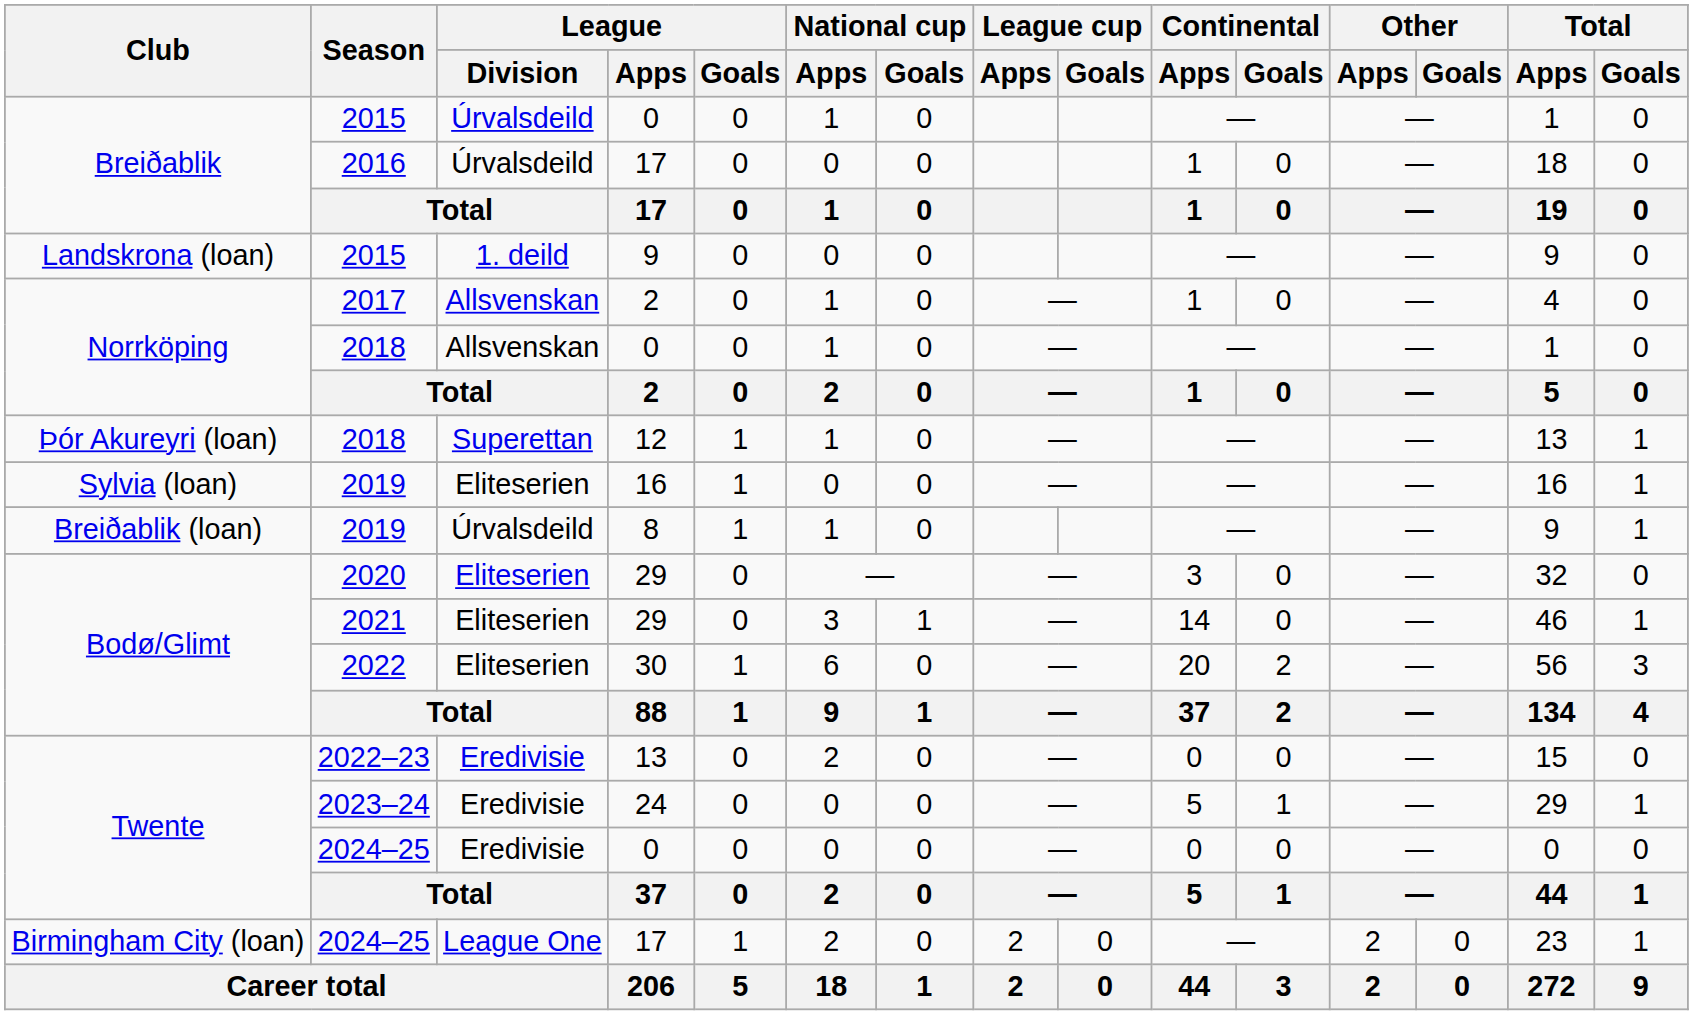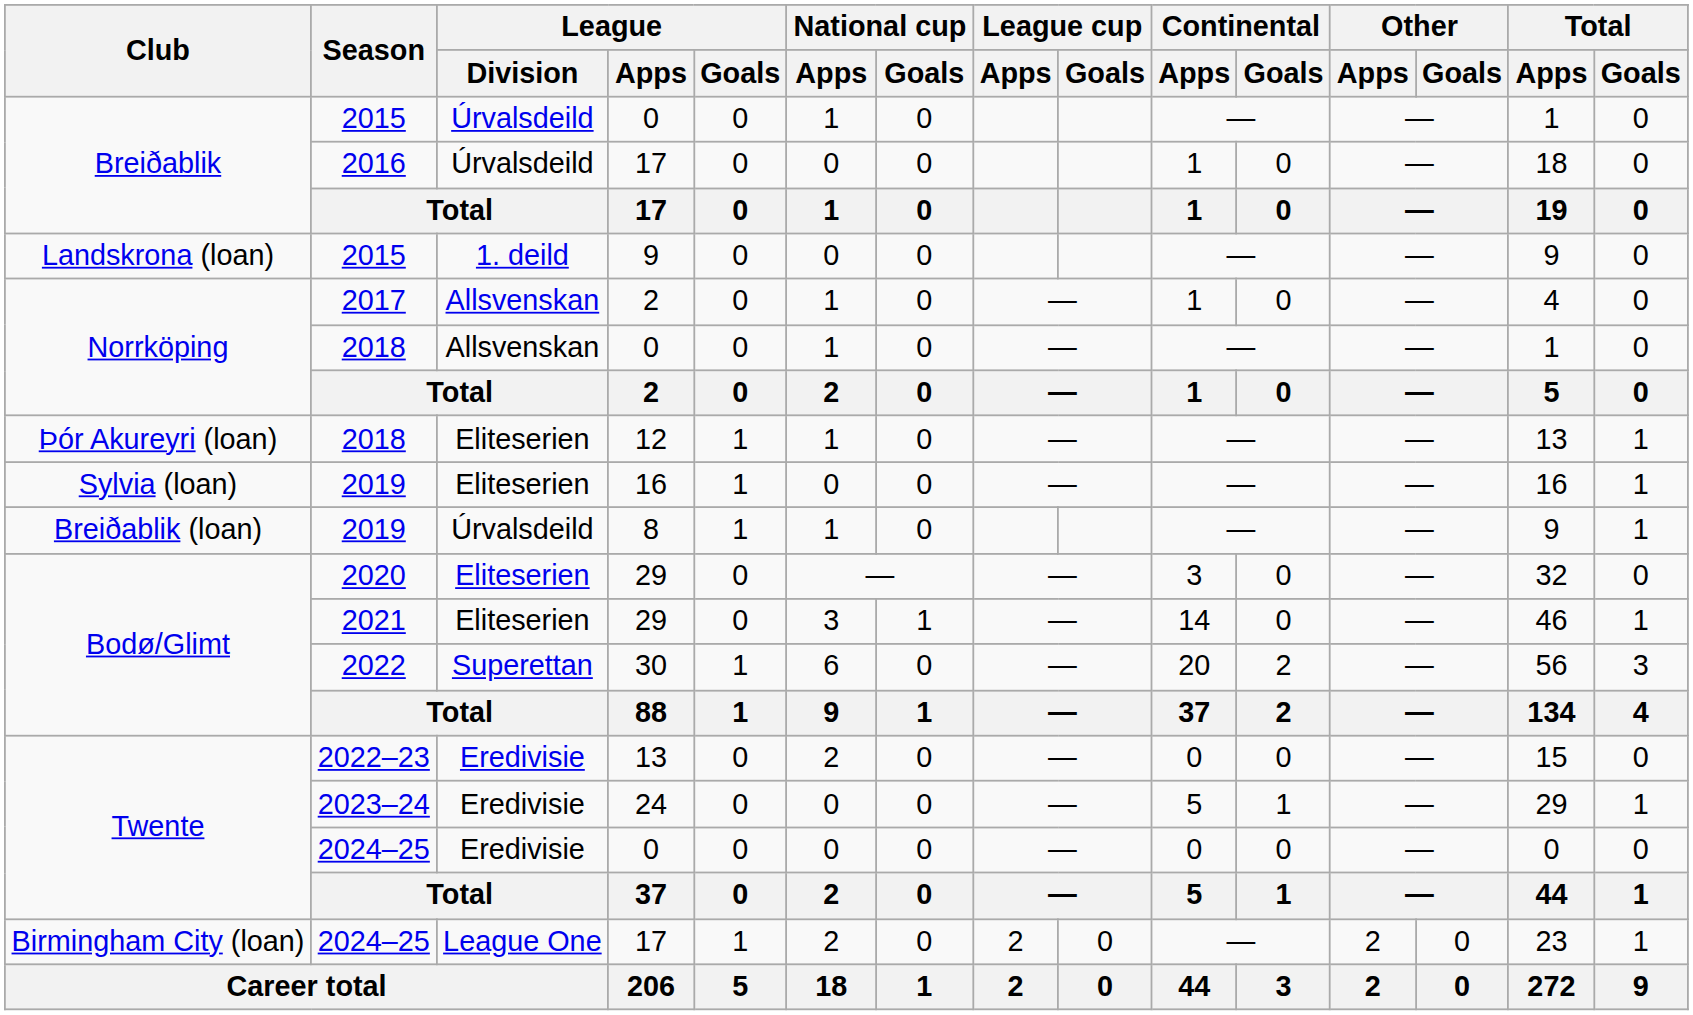 <table class="wikitable" style="text-align:center">
 <tr>
 <th rowspan="2">Club</th>
 <th rowspan="2">Season</th>
 <th colspan="3">League</th>
 <th colspan="2">National cup</th>
 <th colspan="2">League cup</th>
 <th colspan="2">Continental</th>
 <th colspan="2">Other</th>
 <th colspan="2">Total</th>
 </tr>
 <tr>
 <th>Division</th>
 <th>Apps</th>
 <th>Goals</th>
 <th>Apps</th>
 <th>Goals</th>
 <th>Apps</th>
 <th>Goals</th>
 <th>Apps</th>
 <th>Goals</th>
 <th>Apps</th>
 <th>Goals</th>
 <th>Apps</th>
 <th>Goals</th>
 </tr>
 <tr>
 <td rowspan="3"><a href='#'>Breiðablik</a></td>
 <td><a href='#'>2015</a></td>
 <td><a href='#'>Úrvalsdeild</a></td>
 <td>0</td>
 <td>0</td>
 <td>1</td>
 <td>0</td>
 <td></td>
 <td></td>
 <td colspan="2">—</td>
 <td colspan="2">—</td>
 <td>1</td>
 <td>0</td>
 </tr>
 <tr>
 <td><a href='#'>2016</a></td>
 <td>Úrvalsdeild</td>
 <td>17</td>
 <td>0</td>
 <td>0</td>
 <td>0</td>
 <td></td>
 <td></td>
 <td>1</td>
 <td>0</td>
 <td colspan="2">—</td>
 <td>18</td>
 <td>0</td>
 </tr>
 <tr>
 <th colspan="2">Total</th>
 <th>17</th>
 <th>0</th>
 <th>1</th>
 <th>0</th>
 <th></th>
 <th></th>
 <th>1</th>
 <th>0</th>
 <th colspan="2">—</th>
 <th>19</th>
 <th>0</th>
 </tr>
 <tr>
 <td><a href='#'>Landskrona</a> (loan)</td>
 <td><a href='#'>2015</a></td>
 <td><a href='#'>1. deild</a></td>
 <td>9</td>
 <td>0</td>
 <td>0</td>
 <td>0</td>
 <td></td>
 <td></td>
 <td colspan="2">—</td>
 <td colspan="2">—</td>
 <td>9</td>
 <td>0</td>
 </tr>
 <tr>
 <td rowspan="3"><a href='#'>Norrköping</a></td>
 <td><a href='#'>2017</a></td>
 <td><a href='#'>Allsvenskan</a></td>
 <td>2</td>
 <td>0</td>
 <td>1</td>
 <td>0</td>
 <td colspan="2">—</td>
 <td>1</td>
 <td>0</td>
 <td colspan="2">—</td>
 <td>4</td>
 <td>0</td>
 </tr>
 <tr>
 <td><a href='#'>2018</a></td>
 <td>Allsvenskan</td>
 <td>0</td>
 <td>0</td>
 <td>1</td>
 <td>0</td>
 <td colspan="2">—</td>
 <td colspan="2">—</td>
 <td colspan="2">—</td>
 <td>1</td>
 <td>0</td>
 </tr>
 <tr>
 <th colspan="2">Total</th>
 <th>2</th>
 <th>0</th>
 <th>2</th>
 <th>0</th>
 <th colspan="2">—</th>
 <th>1</th>
 <th>0</th>
 <th colspan="2">—</th>
 <th>5</th>
 <th>0</th>
 </tr>
 <tr>
 <td><a href='#'>Þór Akureyri</a> (loan)</td>
 <td><a href='#'>2018</a></td>
-<td><a href='#'>Superettan</a></td>
+<td>Eliteserien</td>
 <td>12</td>
 <td>1</td>
 <td>1</td>
 <td>0</td>
 <td colspan="2">—</td>
 <td colspan="2">—</td>
 <td colspan="2">—</td>
 <td>13</td>
 <td>1</td>
 </tr>
 <tr>
 <td><a href='#'>Sylvia</a> (loan)</td>
 <td><a href='#'>2019</a></td>
 <td>Eliteserien</td>
 <td>16</td>
 <td>1</td>
 <td>0</td>
 <td>0</td>
 <td colspan="2">—</td>
 <td colspan="2">—</td>
 <td colspan="2">—</td>
 <td>16</td>
 <td>1</td>
 </tr>
 <tr>
 <td><a href='#'>Breiðablik</a> (loan)</td>
 <td><a href='#'>2019</a></td>
 <td>Úrvalsdeild</td>
 <td>8</td>
 <td>1</td>
 <td>1</td>
 <td>0</td>
 <td></td>
 <td></td>
 <td colspan="2">—</td>
 <td colspan="2">—</td>
 <td>9</td>
 <td>1</td>
 </tr>
 <tr>
 <td rowspan="4"><a href='#'>Bodø/Glimt</a></td>
 <td><a href='#'>2020</a></td>
 <td><a href='#'>Eliteserien</a></td>
 <td>29</td>
 <td>0</td>
 <td colspan="2">—</td>
 <td colspan="2">—</td>
 <td>3</td>
 <td>0</td>
 <td colspan="2">—</td>
 <td>32</td>
 <td>0</td>
 </tr>
 <tr>
 <td><a href='#'>2021</a></td>
 <td>Eliteserien</td>
 <td>29</td>
 <td>0</td>
 <td>3</td>
 <td>1</td>
 <td colspan="2">—</td>
 <td>14</td>
 <td>0</td>
 <td colspan="2">—</td>
 <td>46</td>
 <td>1</td>
 </tr>
 <tr>
 <td><a href='#'>2022</a></td>
-<td>Eliteserien</td>
+<td><a href='#'>Superettan</a></td>
 <td>30</td>
 <td>1</td>
 <td>6</td>
 <td>0</td>
 <td colspan="2">—</td>
 <td>20</td>
 <td>2</td>
 <td colspan="2">—</td>
 <td>56</td>
 <td>3</td>
 </tr>
 <tr>
 <th colspan="2">Total</th>
 <th>88</th>
 <th>1</th>
 <th>9</th>
 <th>1</th>
 <th colspan="2">—</th>
 <th>37</th>
 <th>2</th>
 <th colspan="2">—</th>
 <th>134</th>
 <th>4</th>
 </tr>
 <tr>
 <td rowspan="4"><a href='#'>Twente</a></td>
 <td><a href='#'>2022–23</a></td>
 <td><a href='#'>Eredivisie</a></td>
 <td>13</td>
 <td>0</td>
 <td>2</td>
 <td>0</td>
 <td colspan="2">—</td>
 <td>0</td>
 <td>0</td>
 <td colspan="2">—</td>
 <td>15</td>
 <td>0</td>
 </tr>
 <tr>
 <td><a href='#'>2023–24</a></td>
 <td>Eredivisie</td>
 <td>24</td>
 <td>0</td>
 <td>0</td>
 <td>0</td>
 <td colspan="2">—</td>
 <td>5</td>
 <td>1</td>
 <td colspan="2">—</td>
 <td>29</td>
 <td>1</td>
 </tr>
 <tr>
 <td><a href='#'>2024–25</a></td>
 <td>Eredivisie</td>
 <td>0</td>
 <td>0</td>
 <td>0</td>
 <td>0</td>
 <td colspan="2">—</td>
 <td>0</td>
 <td>0</td>
 <td colspan="2">—</td>
 <td>0</td>
 <td>0</td>
 </tr>
 <tr>
 <th colspan="2">Total</th>
 <th>37</th>
 <th>0</th>
 <th>2</th>
 <th>0</th>
 <th colspan="2">—</th>
 <th>5</th>
 <th>1</th>
 <th colspan="2">—</th>
 <th>44</th>
 <th>1</th>
 </tr>
 <tr>
 <td><a href='#'>Birmingham City</a> (loan)</td>
 <td><a href='#'>2024–25</a></td>
 <td><a href='#'>League One</a></td>
 <td>17</td>
 <td>1</td>
 <td>2</td>
 <td>0</td>
 <td>2</td>
 <td>0</td>
 <td colspan="2">—</td>
 <td>2</td>
 <td>0</td>
 <td>23</td>
 <td>1</td>
 </tr>
 <tr>
 <th colspan="3">Career total</th>
 <th>206</th>
 <th>5</th>
 <th>18</th>
 <th>1</th>
 <th>2</th>
 <th>0</th>
 <th>44</th>
 <th>3</th>
 <th>2</th>
 <th>0</th>
 <th>272</th>
 <th>9</th>
 </tr>
 </table>
